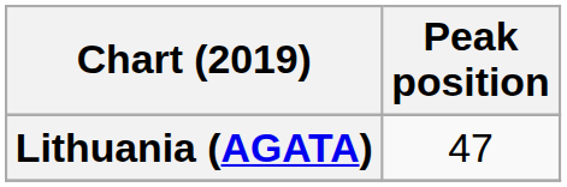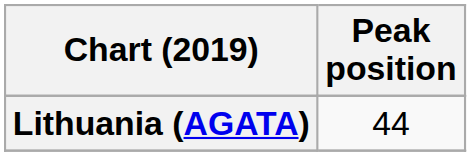 <table class="wikitable sortable plainrowheaders" style="text-align:center">
 <tr>
 <th>Chart (2019)</th>
 <th>Peak<br>position</th>
 </tr>
 <tr>
 </tr>
 <tr>
 </tr>
 <tr>
 <th scope="row">Lithuania (<a href='#'>AGATA</a>)</th>
-<td>47</td>
+<td>44</td>
 </tr>
 <tr>
 </tr>
 <tr>
 </tr>
 <tr>
 </tr>
 <tr>
 </tr>
 <tr>
 </tr>
 <tr>
 </tr>
 <tr>
 </tr>
 </table>
